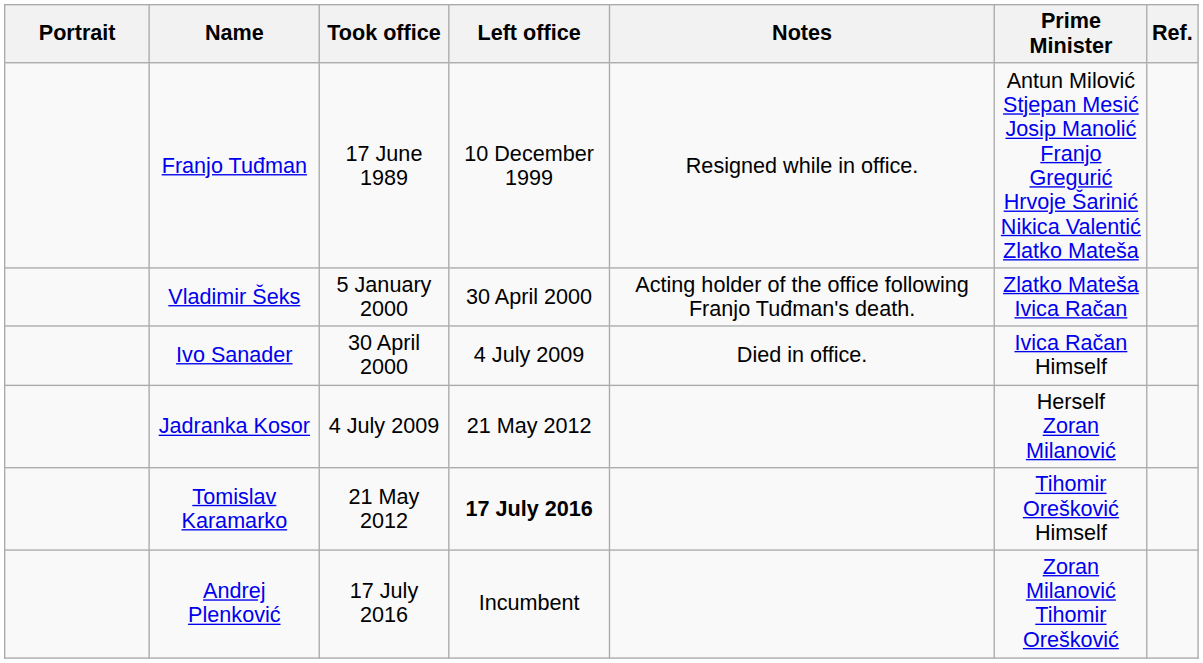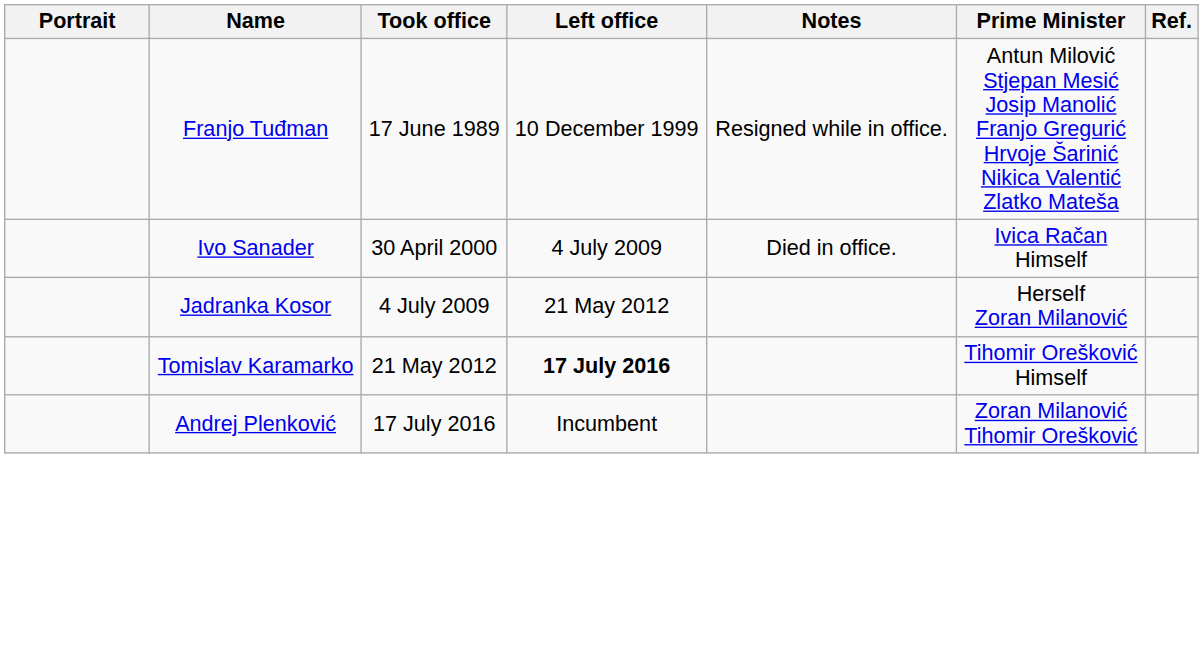 <table class="wikitable" style="border:#555; width:70%; text-align:center;">
 <tr>
 <th style="width:100px;">Portrait</th>
 <th>Name</th>
 <th>Took office</th>
 <th>Left office</th>
 <th>Notes</th>
 <th>Prime Minister</th>
 <th>Ref.</th>
 </tr>
 <tr>
 <td></td>
 <td><a href='#'>Franjo Tuđman</a></td>
 <td>17 June 1989</td>
 <td>10 December 1999</td>
 <td>Resigned while in office.</td>
 <td>Antun Milović <br> <a href='#'>Stjepan Mesić</a> <br> <a href='#'>Josip Manolić</a> <br> <a href='#'>Franjo Gregurić</a> <br> <a href='#'>Hrvoje Šarinić</a> <br> <a href='#'>Nikica Valentić</a> <br> <a href='#'>Zlatko Mateša</a></td>
-<td></td>
-</tr>
-<tr>
-<td></td>
-<td><a href='#'>Vladimir Šeks</a> <br> </td>
-<td>5 January 2000</td>
-<td>30 April 2000</td>
-<td>Acting holder of the office following Franjo Tuđman's death.</td>
-<td><a href='#'>Zlatko Mateša</a> <br> <a href='#'>Ivica Račan</a></td>
 <td></td>
 </tr>
 <tr>
 <td></td>
 <td><a href='#'>Ivo Sanader</a></td>
 <td>30 April 2000</td>
 <td>4 July 2009</td>
 <td>Died in office.</td>
 <td><a href='#'>Ivica Račan</a> <br> Himself</td>
 <td></td>
 </tr>
 <tr>
 <td></td>
 <td><a href='#'>Jadranka Kosor</a></td>
 <td>4 July 2009</td>
 <td>21 May 2012</td>
 <td></td>
 <td>Herself <br> <a href='#'>Zoran Milanović</a></td>
 <td></td>
 </tr>
 <tr>
 <td></td>
 <td><a href='#'>Tomislav Karamarko</a></td>
 <td>21 May 2012</td>
 <td><strong>17 July 2016</strong></td>
 <td></td>
 <td><a href='#'>Tihomir Orešković</a> <br> Himself</td>
 <td></td>
 </tr>
 <tr>
 <td></td>
 <td><a href='#'>Andrej Plenković</a></td>
 <td>17 July 2016</td>
 <td>Incumbent</td>
 <td></td>
 <td><a href='#'>Zoran Milanović</a> <br> <a href='#'>Tihomir Orešković</a></td>
 <td></td>
 </tr>
 </table>
